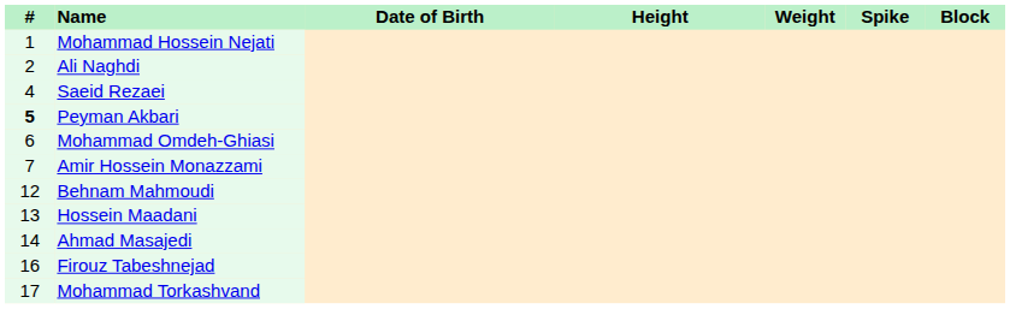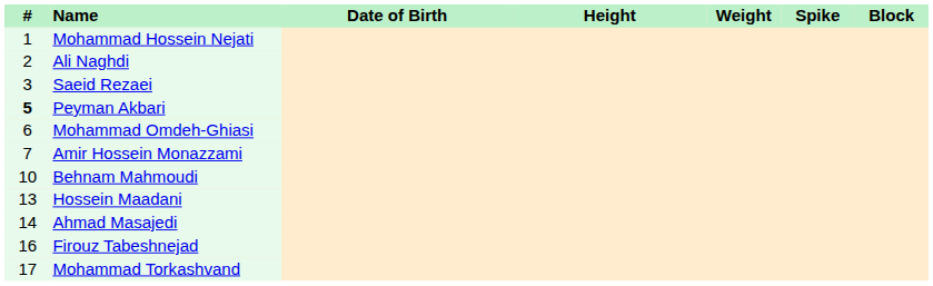 <table border=0 cellpadding=2 cellspacing=0  |- bgcolor=#FFECCE style=text-align:center; font-size:90%; width=100%>
 <tr bgcolor=#BBF0C9>
 <th width=5%>#</th>
 <th width=25% align=left>Name</th>
 <th width=25%>Date of Birth</th>
 <th width=21%>Height</th>
 <th width=8%>Weight</th>
 <th width=8%>Spike</th>
 <th width=8%>Block</th>
 </tr>
 <tr bgcolor=#E7FAEC>
 <td>1</td>
 <td align="left"><a href='#'>Mohammad Hossein Nejati</a></td>
 </tr>
 <tr bgcolor=#E7FAEC>
 <td>2</td>
 <td align="left"><a href='#'>Ali Naghdi</a></td>
 </tr>
 <tr bgcolor=#E7FAEC>
-<td>4</td>
+<td>3</td>
 <td align="left"><a href='#'>Saeid Rezaei</a></td>
 </tr>
 <tr bgcolor=#E7FAEC>
 <td><strong>5</strong></td>
 <td align="left"><a href='#'>Peyman Akbari</a></td>
 </tr>
 <tr bgcolor=#E7FAEC>
 <td>6</td>
 <td align="left"><a href='#'>Mohammad Omdeh-Ghiasi</a></td>
 </tr>
 <tr bgcolor=#E7FAEC>
 <td>7</td>
 <td align="left"><a href='#'>Amir Hossein Monazzami</a></td>
 </tr>
 <tr bgcolor=#E7FAEC>
-<td>12</td>
+<td>10</td>
 <td align="left"><a href='#'>Behnam Mahmoudi</a></td>
 </tr>
 <tr bgcolor=#E7FAEC>
 <td>13</td>
 <td align="left"><a href='#'>Hossein Maadani</a></td>
 </tr>
 <tr bgcolor=#E7FAEC>
 <td>14</td>
 <td align="left"><a href='#'>Ahmad Masajedi</a></td>
 </tr>
 <tr bgcolor=#E7FAEC>
 <td>16</td>
 <td align="left"><a href='#'>Firouz Tabeshnejad</a></td>
 </tr>
 <tr bgcolor=#E7FAEC>
 <td>17</td>
 <td align="left"><a href='#'>Mohammad Torkashvand</a></td>
 </tr>
 </table>
